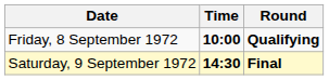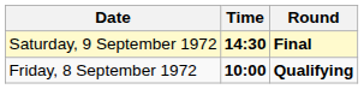 <table class="wikitable">
 <tr>
 <th>Date</th>
 <th>Time</th>
 <th>Round</th>
 </tr>
+<tr style=background:lemonchiffon>
+<td>Saturday, 9 September 1972</td>
+<td><strong>14:30</strong></td>
+<td><strong>Final</strong></td>
+</tr>
 <tr>
 <td>Friday, 8 September 1972</td>
 <td><strong>10:00</strong></td>
 <td><strong>Qualifying</strong></td>
 </tr>
-<tr style=background:lemonchiffon>
-<td>Saturday, 9 September 1972</td>
-<td><strong>14:30</strong></td>
-<td><strong>Final</strong></td>
-</tr>
 </table>
